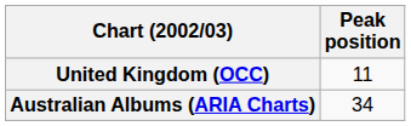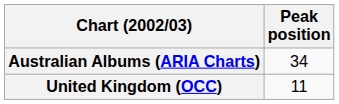 <table class="wikitable sortable plainrowheaders" style="text-align:center">
 <tr>
 <th scope="col">Chart (2002/03)</th>
 <th scope="col">Peak<br>position</th>
 </tr>
 <tr>
+<th scope="row">Australian Albums (<a href='#'>ARIA Charts</a>)</th>
+<td>34</td>
+</tr>
+<tr>
 <th scope="row">United Kingdom (<a href='#'>OCC</a>)</th>
 <td>11</td>
 </tr>
-<tr>
-<th scope="row">Australian Albums (<a href='#'>ARIA Charts</a>)</th>
-<td>34</td>
-</tr>
 </table>
